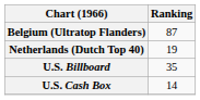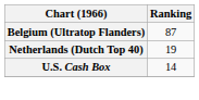 <table class="wikitable plainrowheaders sortable">
 <tr>
 <th scope="col">Chart (1966)</th>
 <th scope="col">Ranking</th>
 </tr>
 <tr>
 <th scope="row">Belgium (Ultratop Flanders)</th>
 <td align="center">87</td>
 </tr>
 <tr>
 <th scope="row">Netherlands (Dutch Top 40)</th>
 <td align="center">19</td>
 </tr>
 <tr>
-<th scope="row">U.S. <em>Billboard</em></th>
-<td align="center">35</td>
-</tr>
-<tr>
 <th scope="row">U.S. <em>Cash Box</em></th>
 <td align="center">14</td>
 </tr>
 <tr>
 </tr>
 </table>
